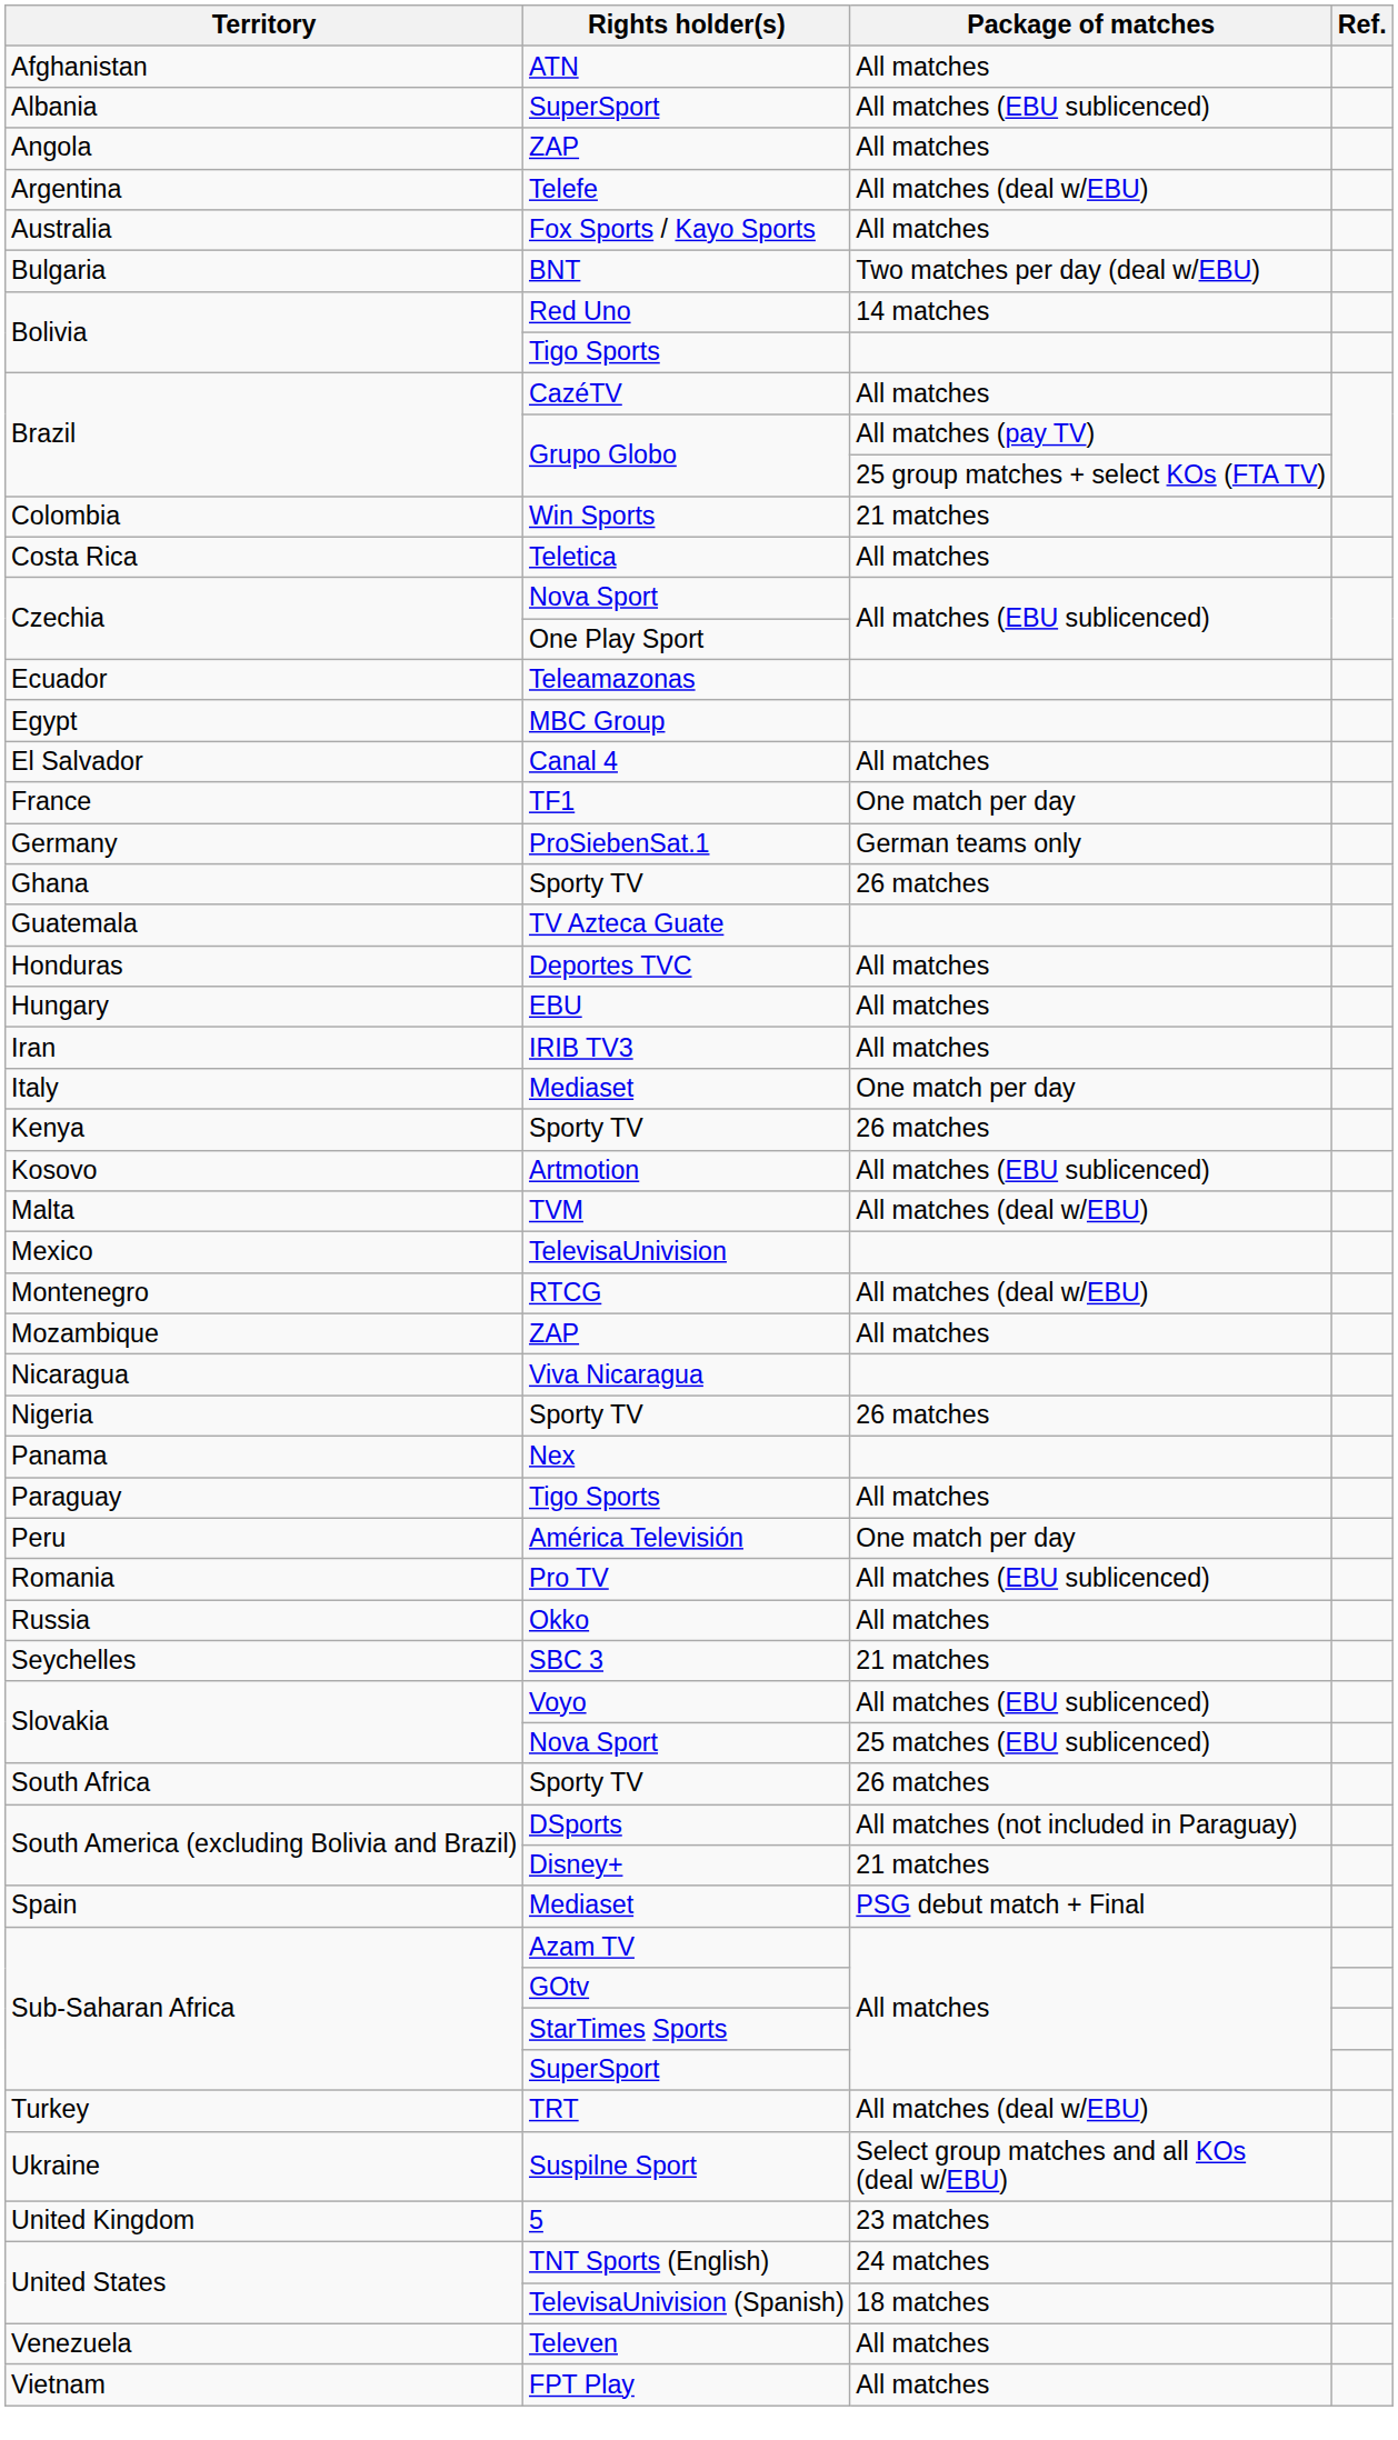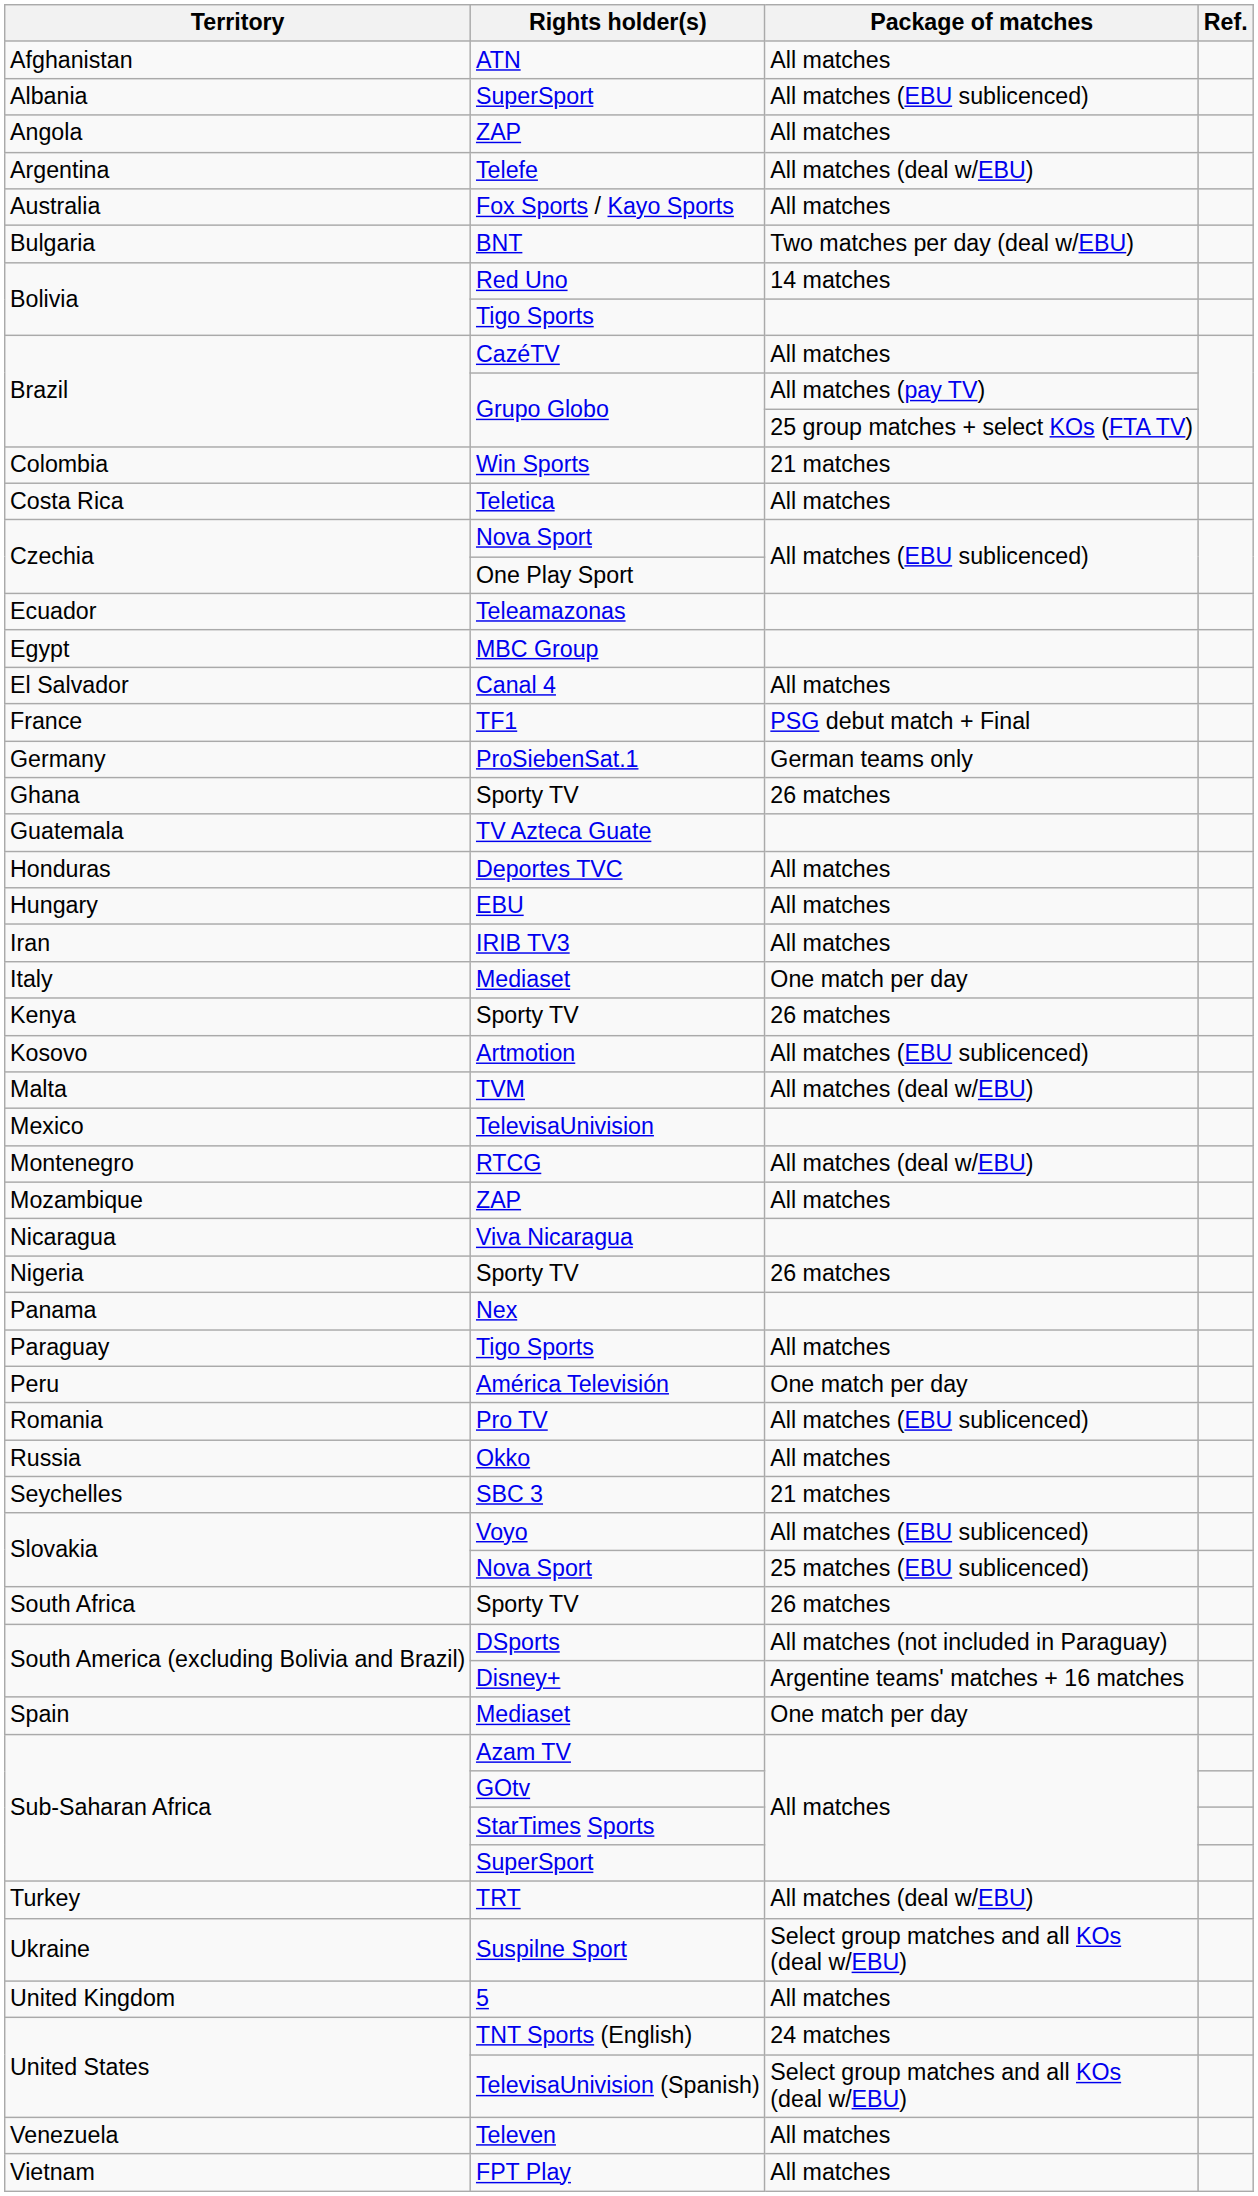 <table class="wikitable">
 <tr>
 <th>Territory</th>
 <th>Rights holder(s)</th>
 <th>Package of matches</th>
 <th>Ref.</th>
 </tr>
 <tr>
 <td>Afghanistan</td>
 <td><a href='#'>ATN</a></td>
 <td>All matches</td>
 <td></td>
 </tr>
 <tr>
 <td>Albania</td>
 <td><a href='#'>SuperSport</a></td>
 <td>All matches (<a href='#'>EBU</a> sublicenced)</td>
 <td></td>
 </tr>
 <tr>
 <td>Angola</td>
 <td><a href='#'>ZAP</a></td>
 <td>All matches</td>
 <td></td>
 </tr>
 <tr>
 <td>Argentina</td>
 <td><a href='#'>Telefe</a></td>
 <td>All matches (deal w/<a href='#'>EBU</a>)</td>
 <td></td>
 </tr>
 <tr>
 <td>Australia</td>
 <td><a href='#'>Fox Sports</a> / <a href='#'>Kayo Sports</a></td>
 <td>All matches</td>
 <td></td>
 </tr>
 <tr>
 <td>Bulgaria</td>
 <td><a href='#'>BNT</a></td>
 <td>Two matches per day (deal w/<a href='#'>EBU</a>)</td>
 <td></td>
 </tr>
 <tr>
 <td rowspan="2">Bolivia</td>
 <td><a href='#'>Red Uno</a></td>
 <td>14 matches</td>
 <td></td>
 </tr>
 <tr>
 <td><a href='#'>Tigo Sports</a></td>
 <td></td>
 <td></td>
 </tr>
 <tr>
 <td rowspan="3">Brazil</td>
 <td><a href='#'>CazéTV</a></td>
 <td>All matches</td>
 <td rowspan="3"></td>
 </tr>
 <tr>
 <td rowspan="2"><a href='#'>Grupo Globo</a></td>
 <td>All matches (<a href='#'>pay TV</a>)</td>
 </tr>
 <tr>
 <td>25 group matches + select <a href='#'>KOs</a> (<a href='#'>FTA TV</a>)</td>
 </tr>
 <tr>
 <td>Colombia</td>
 <td><a href='#'>Win Sports</a></td>
 <td>21 matches</td>
 <td></td>
 </tr>
 <tr>
 <td>Costa Rica</td>
 <td><a href='#'>Teletica</a></td>
 <td>All matches</td>
 <td></td>
 </tr>
 <tr>
 <td rowspan=2>Czechia</td>
 <td><a href='#'>Nova Sport</a></td>
 <td rowspan=2>All matches (<a href='#'>EBU</a> sublicenced)</td>
 <td rowspan=2></td>
 </tr>
 <tr>
 <td>One Play Sport</td>
 </tr>
 <tr>
 <td>Ecuador</td>
 <td><a href='#'>Teleamazonas</a></td>
 <td></td>
 <td></td>
 </tr>
 <tr>
 <td>Egypt</td>
 <td><a href='#'>MBC Group</a></td>
 <td></td>
 <td></td>
 </tr>
 <tr>
 <td>El Salvador</td>
 <td><a href='#'>Canal 4</a></td>
 <td>All matches</td>
 <td></td>
 </tr>
 <tr>
 <td>France</td>
 <td><a href='#'>TF1</a></td>
-<td>One match per day</td>
+<td><a href='#'>PSG</a> debut match + Final</td>
 <td></td>
 </tr>
 <tr>
 <td>Germany</td>
 <td><a href='#'>ProSiebenSat.1</a></td>
 <td>German teams only</td>
 <td></td>
 </tr>
 <tr>
 <td>Ghana</td>
 <td>Sporty TV</td>
 <td>26 matches</td>
 <td></td>
 </tr>
 <tr>
 <td>Guatemala</td>
 <td><a href='#'>TV Azteca Guate</a></td>
 <td></td>
 <td></td>
 </tr>
 <tr>
 <td>Honduras</td>
 <td><a href='#'>Deportes TVC</a></td>
 <td>All matches</td>
 <td></td>
 </tr>
 <tr>
 <td>Hungary</td>
 <td><a href='#'>EBU</a></td>
 <td>All matches</td>
 <td></td>
 </tr>
 <tr>
 <td>Iran</td>
 <td><a href='#'>IRIB TV3</a></td>
 <td>All matches</td>
 <td></td>
 </tr>
 <tr>
 <td>Italy</td>
 <td><a href='#'>Mediaset</a></td>
 <td>One match per day</td>
 <td></td>
 </tr>
 <tr>
 <td>Kenya</td>
 <td>Sporty TV</td>
 <td>26 matches</td>
 <td></td>
 </tr>
 <tr>
 <td>Kosovo</td>
 <td><a href='#'>Artmotion</a></td>
 <td>All matches (<a href='#'>EBU</a> sublicenced)</td>
 <td></td>
 </tr>
 <tr>
 <td>Malta</td>
 <td><a href='#'>TVM</a></td>
 <td>All matches (deal w/<a href='#'>EBU</a>)</td>
 <td></td>
 </tr>
 <tr>
 <td>Mexico</td>
 <td><a href='#'>TelevisaUnivision</a></td>
 <td></td>
 <td></td>
 </tr>
 <tr>
 <td>Montenegro</td>
 <td><a href='#'>RTCG</a></td>
 <td>All matches (deal w/<a href='#'>EBU</a>)</td>
 <td></td>
 </tr>
 <tr>
 <td>Mozambique</td>
 <td><a href='#'>ZAP</a></td>
 <td>All matches</td>
 <td></td>
 </tr>
 <tr>
 <td>Nicaragua</td>
 <td><a href='#'>Viva Nicaragua</a></td>
 <td></td>
 <td></td>
 </tr>
 <tr>
 <td>Nigeria</td>
 <td>Sporty TV</td>
 <td>26 matches</td>
 <td></td>
 </tr>
 <tr>
 <td>Panama</td>
 <td><a href='#'>Nex</a></td>
 <td></td>
 <td></td>
 </tr>
 <tr>
 <td>Paraguay</td>
 <td><a href='#'>Tigo Sports</a></td>
 <td>All matches</td>
 <td></td>
 </tr>
 <tr>
 <td>Peru</td>
 <td><a href='#'>América Televisión</a></td>
 <td>One match per day</td>
 <td></td>
 </tr>
 <tr>
 <td>Romania</td>
 <td><a href='#'>Pro TV</a></td>
 <td>All matches (<a href='#'>EBU</a> sublicenced)</td>
 <td></td>
 </tr>
 <tr>
 <td>Russia</td>
 <td><a href='#'>Okko</a></td>
 <td>All matches</td>
 <td></td>
 </tr>
 <tr>
 <td>Seychelles</td>
 <td><a href='#'>SBC 3</a></td>
 <td>21 matches</td>
 <td></td>
 </tr>
 <tr>
 <td rowspan="2">Slovakia</td>
 <td><a href='#'>Voyo</a></td>
 <td>All matches (<a href='#'>EBU</a> sublicenced)</td>
 <td></td>
 </tr>
 <tr>
 <td><a href='#'>Nova Sport</a></td>
 <td>25 matches (<a href='#'>EBU</a> sublicenced)</td>
 <td></td>
 </tr>
 <tr>
 <td>South Africa</td>
 <td>Sporty TV</td>
 <td>26 matches</td>
 <td></td>
 </tr>
 <tr>
 <td rowspan="2">South America (excluding Bolivia and Brazil)</td>
 <td><a href='#'>DSports</a></td>
 <td>All matches (not included in Paraguay)</td>
 <td></td>
 </tr>
 <tr>
 <td><a href='#'>Disney+</a></td>
-<td>21 matches</td>
+<td>Argentine teams' matches + 16 matches</td>
 <td></td>
 </tr>
 <tr>
 <td>Spain</td>
 <td><a href='#'>Mediaset</a></td>
-<td><a href='#'>PSG</a> debut match + Final</td>
+<td>One match per day</td>
 <td></td>
 </tr>
 <tr>
 <td rowspan="4">Sub-Saharan Africa</td>
 <td><a href='#'>Azam TV</a></td>
 <td rowspan="4">All matches</td>
 <td></td>
 </tr>
 <tr>
 <td><a href='#'>GOtv</a></td>
 <td></td>
 </tr>
 <tr>
 <td><a href='#'>StarTimes</a> <a href='#'>Sports</a></td>
 <td></td>
 </tr>
 <tr>
 <td><a href='#'>SuperSport</a></td>
 <td></td>
 </tr>
 <tr>
 <td>Turkey</td>
 <td><a href='#'>TRT</a></td>
 <td>All matches (deal w/<a href='#'>EBU</a>)</td>
 <td></td>
 </tr>
 <tr>
 <td>Ukraine</td>
 <td><a href='#'>Suspilne Sport</a></td>
 <td>Select group matches and all <a href='#'>KOs</a><br>(deal w/<a href='#'>EBU</a>)</td>
 <td></td>
 </tr>
 <tr>
 <td>United Kingdom</td>
 <td><a href='#'>5</a></td>
-<td>23 matches</td>
+<td>All matches</td>
 <td></td>
 </tr>
 <tr>
 <td rowspan="2">United States</td>
 <td><a href='#'>TNT Sports</a> (English)</td>
 <td>24 matches</td>
 <td></td>
 </tr>
 <tr>
 <td><a href='#'>TelevisaUnivision</a> (Spanish)</td>
-<td>18 matches</td>
+<td>Select group matches and all <a href='#'>KOs</a><br>(deal w/<a href='#'>EBU</a>)</td>
 <td></td>
 </tr>
 <tr>
 <td>Venezuela</td>
 <td><a href='#'>Televen</a></td>
 <td>All matches</td>
 <td></td>
 </tr>
 <tr>
 <td>Vietnam</td>
 <td><a href='#'>FPT Play</a></td>
 <td>All matches</td>
 <td></td>
 </tr>
 </table>
